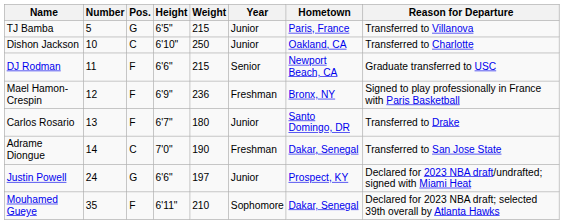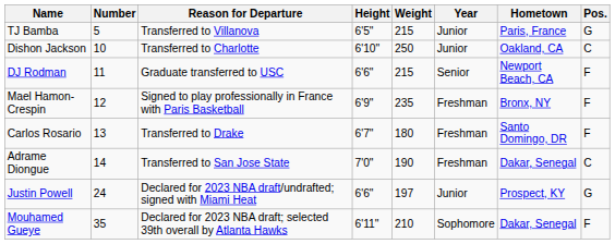 <table class="wikitable sortable" style="font-size:100%;" border="1">
 <tr>
 <th>Name</th>
 <th>Number</th>
-<th>Pos.</th>
+<th ! class="unsortable">Reason for Departure</th>
 <th>Height</th>
 <th>Weight</th>
 <th>Year</th>
 <th>Hometown</th>
-<th ! class="unsortable">Reason for Departure</th>
+<th>Pos.</th>
 </tr>
 <tr>
 <td>TJ Bamba</td>
 <td>5</td>
-<td>G</td>
+<td>Transferred to <a href='#'>Villanova</a></td>
 <td>6'5"</td>
 <td>215</td>
 <td>Junior</td>
 <td><a href='#'>Paris, France</a></td>
-<td>Transferred to <a href='#'>Villanova</a></td>
+<td>G</td>
 </tr>
 <tr>
 <td>Dishon Jackson</td>
 <td>10</td>
-<td>C</td>
+<td>Transferred to <a href='#'>Charlotte</a></td>
 <td>6'10"</td>
 <td>250</td>
 <td>Junior</td>
 <td><a href='#'>Oakland, CA</a></td>
-<td>Transferred to <a href='#'>Charlotte</a></td>
+<td>C</td>
 </tr>
 <tr>
 <td><a href='#'>DJ Rodman</a></td>
 <td>11</td>
-<td>F</td>
+<td>Graduate transferred to <a href='#'>USC</a></td>
 <td>6'6"</td>
 <td>215</td>
 <td>Senior</td>
 <td><a href='#'>Newport Beach, CA</a></td>
-<td>Graduate transferred to <a href='#'>USC</a></td>
+<td>F</td>
 </tr>
 <tr>
 <td>Mael Hamon-Crespin</td>
 <td>12</td>
-<td>F</td>
+<td>Signed to play professionally in France with <a href='#'>Paris Basketball</a></td>
 <td>6'9"</td>
-<td>236</td>
+<td>235</td>
 <td>Freshman</td>
 <td><a href='#'>Bronx, NY</a></td>
-<td>Signed to play professionally in France with <a href='#'>Paris Basketball</a></td>
+<td>F</td>
 </tr>
 <tr>
 <td>Carlos Rosario</td>
 <td>13</td>
-<td>F</td>
+<td>Transferred to <a href='#'>Drake</a></td>
 <td>6'7"</td>
 <td>180</td>
-<td>Junior</td>
+<td>Freshman</td>
 <td><a href='#'>Santo Domingo, DR</a></td>
-<td>Transferred to <a href='#'>Drake</a></td>
+<td>F</td>
 </tr>
 <tr>
 <td>Adrame Diongue</td>
 <td>14</td>
-<td>C</td>
+<td>Transferred to <a href='#'>San Jose State</a></td>
 <td>7'0"</td>
 <td>190</td>
 <td>Freshman</td>
 <td><a href='#'>Dakar, Senegal</a></td>
-<td>Transferred to <a href='#'>San Jose State</a></td>
+<td>C</td>
 </tr>
 <tr>
 <td><a href='#'>Justin Powell</a></td>
 <td>24</td>
-<td>G</td>
+<td>Declared for <a href='#'>2023 NBA draft</a>/undrafted; signed with <a href='#'>Miami Heat</a></td>
 <td>6'6"</td>
 <td>197</td>
 <td>Junior</td>
 <td><a href='#'>Prospect, KY</a></td>
-<td>Declared for <a href='#'>2023 NBA draft</a>/undrafted; signed with <a href='#'>Miami Heat</a></td>
+<td>G</td>
 </tr>
 <tr>
 <td><a href='#'>Mouhamed Gueye</a></td>
 <td>35</td>
-<td>F</td>
+<td>Declared for 2023 NBA draft; selected 39th overall by <a href='#'>Atlanta Hawks</a></td>
 <td>6'11"</td>
 <td>210</td>
 <td>Sophomore</td>
 <td><a href='#'>Dakar, Senegal</a></td>
-<td>Declared for 2023 NBA draft; selected 39th overall by <a href='#'>Atlanta Hawks</a></td>
+<td>F</td>
 </tr>
 </table>
